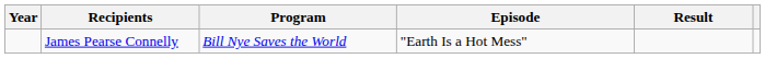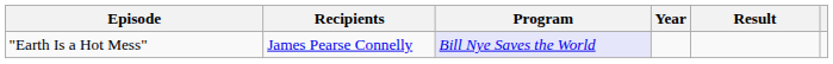 <table class="wikitable plainrowheaders" style="font-size: 90%" width=85%>
 <tr>
-<th scope="col" style="width:2%;">Year</th>
+<th scope="col" style="width:30%;">Episode</th>
 <th scope="col" style="width:20%;">Recipients</th>
 <th scope="col" style="width:25%;">Program</th>
-<th scope="col" style="width:30%;">Episode</th>
+<th scope="col" style="width:2%;">Year</th>
 <th scope="col" style="width:15%;">Result</th>
 <th scope="col" class="unsortable" style="width:1%;"></th>
 </tr>
 <tr>
+<td>"Earth Is a Hot Mess"</td>
+<td><a href='#'>James Pearse Connelly</a></td>
+<td style="background: lavender;"><em><a href='#'>Bill Nye Saves the World</a></em></td>
 <td></td>
-<td><a href='#'>James Pearse Connelly</a></td>
-<td><em><a href='#'>Bill Nye Saves the World</a></em></td>
-<td>"Earth Is a Hot Mess"</td>
 <td></td>
 <td></td>
 </tr>
 </table>
